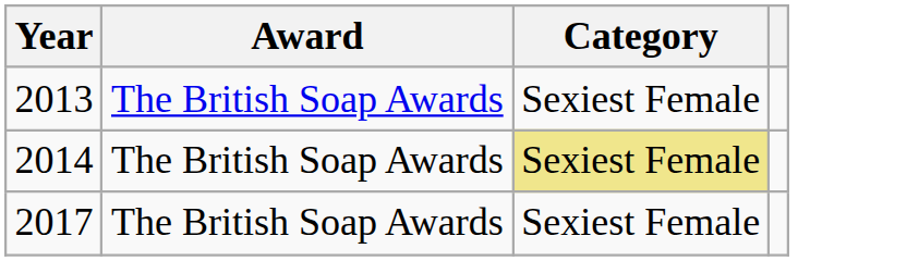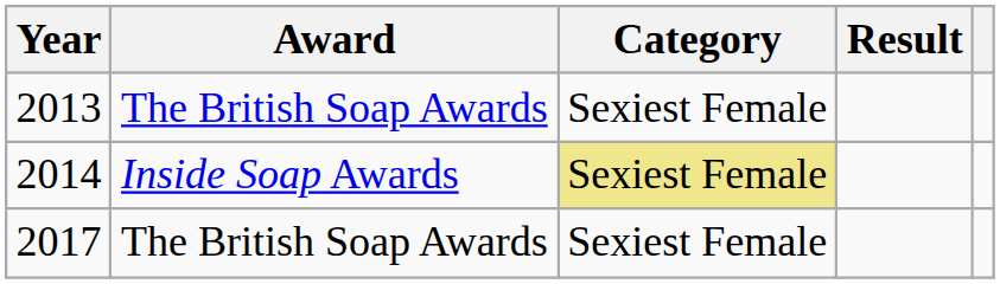 <table class="wikitable sortable">
 <tr>
 <th>Year</th>
 <th>Award</th>
 <th>Category</th>
+<th>Result</th>
 <th scope=col class=unsortable></th>
 </tr>
 <tr>
 <td>2013</td>
 <td><a href='#'>The British Soap Awards</a></td>
 <td>Sexiest Female</td>
+<td></td>
 <td align="center"></td>
 </tr>
 <tr>
 <td>2014</td>
-<td>The British Soap Awards</td>
+<td><a href='#'><em>Inside Soap</em> Awards</a></td>
 <td style="background: khaki;">Sexiest Female</td>
+<td></td>
 <td align="center"></td>
 </tr>
 <tr>
 <td>2017</td>
 <td>The British Soap Awards</td>
 <td>Sexiest Female</td>
+<td></td>
 <td align="center"></td>
 </tr>
 </table>
